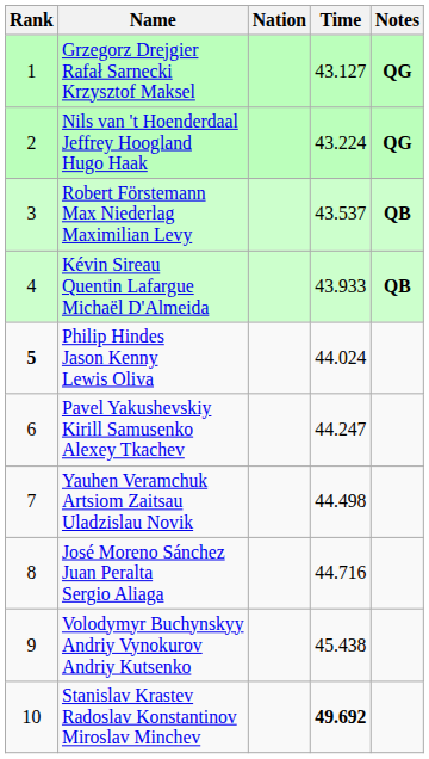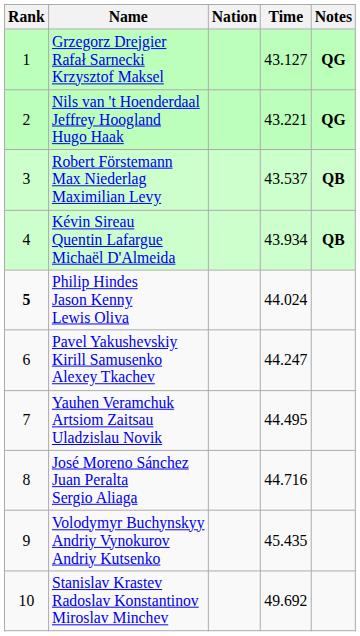 <table class="wikitable sortable" style="text-align:center">
 <tr>
 <th>Rank</th>
 <th>Name</th>
 <th>Nation</th>
 <th>Time</th>
 <th>Notes</th>
 </tr>
 <tr bgcolor=bbffbb>
 <td>1</td>
 <td align=left><a href='#'>Grzegorz Drejgier</a><br><a href='#'>Rafał Sarnecki</a><br><a href='#'>Krzysztof Maksel</a></td>
 <td align=left></td>
 <td>43.127</td>
 <td><strong>QG</strong></td>
 </tr>
 <tr bgcolor=bbffbb>
 <td>2</td>
 <td align=left><a href='#'>Nils van 't Hoenderdaal</a><br><a href='#'>Jeffrey Hoogland</a><br><a href='#'>Hugo Haak</a></td>
 <td align=left></td>
-<td>43.224</td>
+<td>43.221</td>
 <td><strong>QG</strong></td>
 </tr>
 <tr bgcolor=ccffcc>
 <td>3</td>
 <td align=left><a href='#'>Robert Förstemann</a><br><a href='#'>Max Niederlag</a><br><a href='#'>Maximilian Levy</a></td>
 <td align=left></td>
 <td>43.537</td>
 <td><strong>QB</strong></td>
 </tr>
 <tr bgcolor=ccffcc>
 <td>4</td>
 <td align=left><a href='#'>Kévin Sireau</a><br><a href='#'>Quentin Lafargue</a><br><a href='#'>Michaël D'Almeida</a></td>
 <td align=left></td>
-<td>43.933</td>
+<td>43.934</td>
 <td><strong>QB</strong></td>
 </tr>
 <tr>
 <td><strong>5</strong></td>
 <td align=left><a href='#'>Philip Hindes</a><br><a href='#'>Jason Kenny</a><br><a href='#'>Lewis Oliva</a></td>
 <td align=left></td>
 <td>44.024</td>
 <td></td>
 </tr>
 <tr>
 <td>6</td>
 <td align=left><a href='#'>Pavel Yakushevskiy</a><br><a href='#'>Kirill Samusenko</a><br><a href='#'>Alexey Tkachev</a></td>
 <td align=left></td>
 <td>44.247</td>
 <td></td>
 </tr>
 <tr>
 <td>7</td>
 <td align=left><a href='#'>Yauhen Veramchuk</a><br><a href='#'>Artsiom Zaitsau</a><br><a href='#'>Uladzislau Novik</a></td>
 <td align=left></td>
-<td>44.498</td>
+<td>44.495</td>
 <td></td>
 </tr>
 <tr>
 <td>8</td>
 <td align=left><a href='#'>José Moreno Sánchez</a><br><a href='#'>Juan Peralta</a><br><a href='#'>Sergio Aliaga</a></td>
 <td align=left></td>
 <td>44.716</td>
 <td></td>
 </tr>
 <tr>
 <td>9</td>
 <td align=left><a href='#'>Volodymyr Buchynskyy</a><br><a href='#'>Andriy Vynokurov</a><br><a href='#'>Andriy Kutsenko</a></td>
 <td align=left></td>
-<td>45.438</td>
+<td>45.435</td>
 <td></td>
 </tr>
 <tr>
 <td>10</td>
 <td align=left><a href='#'>Stanislav Krastev</a><br><a href='#'>Radoslav Konstantinov</a><br><a href='#'>Miroslav Minchev</a></td>
 <td align=left></td>
-<td><strong>49.692</strong></td>
+<td>49.692</td>
 <td></td>
 </tr>
 </table>
